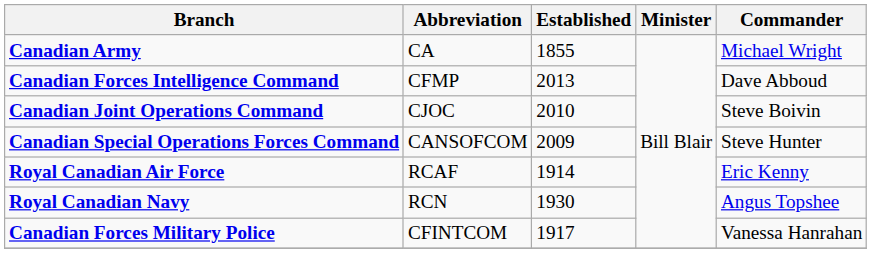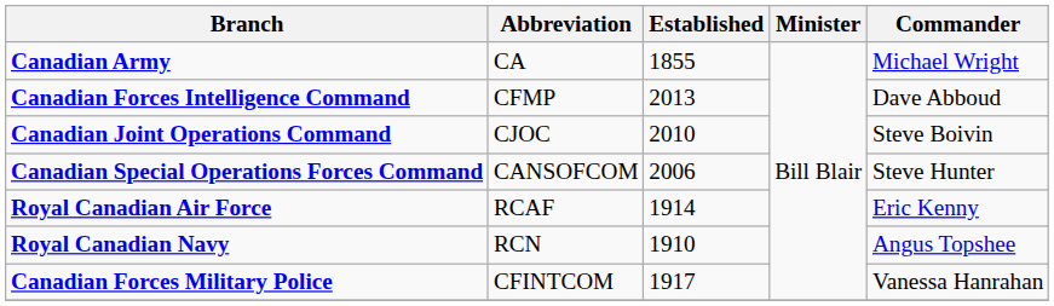 <table class="wikitable">
 <tr>
 <th>Branch</th>
 <th>Abbreviation</th>
 <th>Established</th>
 <th>Minister</th>
 <th>Commander</th>
 </tr>
 <tr>
 <td><strong><a href='#'>Canadian Army</a></strong></td>
 <td>CA</td>
 <td>1855</td>
 <td rowspan="7">Bill Blair</td>
 <td><a href='#'>Michael Wright</a></td>
 </tr>
 <tr>
 <td><strong><a href='#'>Canadian Forces Intelligence Command</a></strong></td>
 <td>CFMP</td>
 <td>2013</td>
 <td>Dave Abboud</td>
 </tr>
 <tr>
 <td><strong><a href='#'>Canadian Joint Operations Command</a></strong></td>
 <td>CJOC</td>
 <td>2010</td>
 <td>Steve Boivin</td>
 </tr>
 <tr>
 <td><strong><a href='#'>Canadian Special Operations Forces Command</a></strong></td>
 <td>CANSOFCOM</td>
-<td>2009</td>
+<td>2006</td>
 <td>Steve Hunter</td>
 </tr>
 <tr>
 <td><strong><a href='#'>Royal Canadian Air Force</a></strong></td>
 <td>RCAF</td>
 <td>1914</td>
 <td><a href='#'>Eric Kenny</a></td>
 </tr>
 <tr>
 <td><strong><a href='#'>Royal Canadian Navy</a></strong></td>
 <td>RCN</td>
-<td>1930</td>
+<td>1910</td>
 <td><a href='#'>Angus Topshee</a></td>
 </tr>
 <tr>
 <td><strong><a href='#'>Canadian Forces Military Police</a></strong></td>
 <td>CFINTCOM</td>
 <td>1917</td>
 <td>Vanessa Hanrahan</td>
 </tr>
 <tr>
 </tr>
 </table>
